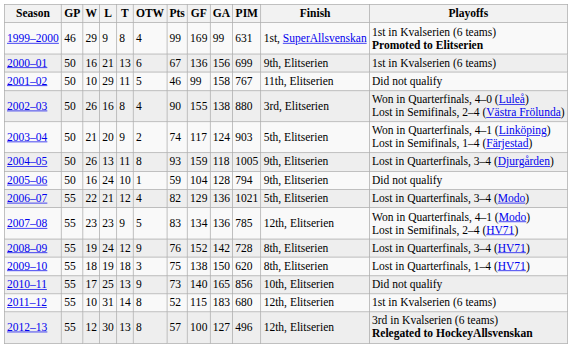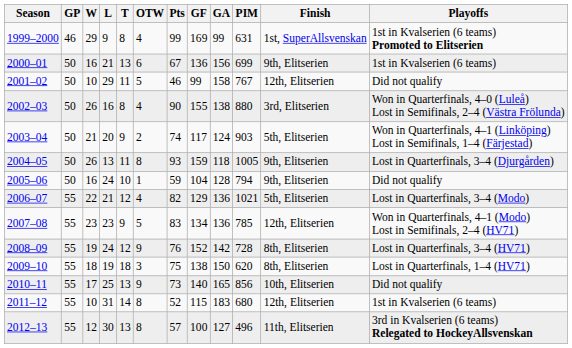 <table class="wikitable">
 <tr>
 <th>Season</th>
 <th>GP</th>
 <th>W</th>
 <th>L</th>
 <th>T</th>
 <th>OTW</th>
 <th>Pts</th>
 <th>GF</th>
 <th>GA</th>
 <th>PIM</th>
 <th>Finish</th>
 <th>Playoffs</th>
 </tr>
 <tr>
 <td><a href='#'>1999–2000</a></td>
 <td>46</td>
 <td>29</td>
 <td>9</td>
 <td>8</td>
 <td>4</td>
 <td>99</td>
 <td>169</td>
 <td>99</td>
 <td>631</td>
 <td>1st, <a href='#'>SuperAllsvenskan</a></td>
 <td>1st in Kvalserien (6 teams) <br> <strong>Promoted to Elitserien</strong></td>
 </tr>
 <tr bgcolor="#eeeeee">
 <td><a href='#'>2000–01</a></td>
 <td>50</td>
 <td>16</td>
 <td>21</td>
 <td>13</td>
 <td>6</td>
 <td>67</td>
 <td>136</td>
 <td>156</td>
 <td>699</td>
 <td>9th, Elitserien</td>
 <td>1st in Kvalserien (6 teams)</td>
 </tr>
 <tr>
 <td><a href='#'>2001–02</a></td>
 <td>50</td>
 <td>10</td>
 <td>29</td>
 <td>11</td>
 <td>5</td>
 <td>46</td>
 <td>99</td>
 <td>158</td>
 <td>767</td>
-<td>11th, Elitserien</td>
+<td>12th, Elitserien</td>
 <td>Did not qualify</td>
 </tr>
 <tr bgcolor="#eeeeee">
 <td><a href='#'>2002–03</a></td>
 <td>50</td>
 <td>26</td>
 <td>16</td>
 <td>8</td>
 <td>4</td>
 <td>90</td>
 <td>155</td>
 <td>138</td>
 <td>880</td>
 <td>3rd, Elitserien</td>
 <td>Won in Quarterfinals, 4–0 (<a href='#'>Luleå</a>) <br> Lost in Semifinals, 2–4 (<a href='#'>Västra Frölunda</a>)</td>
 </tr>
 <tr>
 <td><a href='#'>2003–04</a></td>
 <td>50</td>
 <td>21</td>
 <td>20</td>
 <td>9</td>
 <td>2</td>
 <td>74</td>
 <td>117</td>
 <td>124</td>
 <td>903</td>
 <td>5th, Elitserien</td>
 <td>Won in Quarterfinals, 4–1 (<a href='#'>Linköping</a>) <br> Lost in Semifinals, 1–4 (<a href='#'>Färjestad</a>)</td>
 </tr>
 <tr bgcolor="#eeeeee">
 <td><a href='#'>2004–05</a></td>
 <td>50</td>
 <td>26</td>
 <td>13</td>
 <td>11</td>
 <td>8</td>
 <td>93</td>
 <td>159</td>
 <td>118</td>
 <td>1005</td>
 <td>9th, Elitserien</td>
 <td>Lost in Quarterfinals, 3–4 (<a href='#'>Djurgården</a>)</td>
 </tr>
 <tr>
 <td><a href='#'>2005–06</a></td>
 <td>50</td>
 <td>16</td>
 <td>24</td>
 <td>10</td>
 <td>1</td>
 <td>59</td>
 <td>104</td>
 <td>128</td>
 <td>794</td>
 <td>9th, Elitserien</td>
 <td>Did not qualify</td>
 </tr>
 <tr bgcolor="#eeeeee">
 <td><a href='#'>2006–07</a></td>
 <td>55</td>
 <td>22</td>
 <td>21</td>
 <td>12</td>
 <td>4</td>
 <td>82</td>
 <td>129</td>
 <td>136</td>
 <td>1021</td>
 <td>5th, Elitserien</td>
 <td>Lost in Quarterfinals, 3–4 (<a href='#'>Modo</a>)</td>
 </tr>
 <tr>
 <td><a href='#'>2007–08</a></td>
 <td>55</td>
 <td>23</td>
 <td>23</td>
 <td>9</td>
 <td>5</td>
 <td>83</td>
 <td>134</td>
 <td>136</td>
 <td>785</td>
 <td>12th, Elitserien</td>
 <td>Won in Quarterfinals, 4–1 (<a href='#'>Modo</a>) <br> Lost in Semifinals, 2–4 (<a href='#'>HV71</a>)</td>
 </tr>
 <tr bgcolor="#eeeeee">
 <td><a href='#'>2008–09</a></td>
 <td>55</td>
 <td>19</td>
 <td>24</td>
 <td>12</td>
 <td>9</td>
 <td>76</td>
 <td>152</td>
 <td>142</td>
 <td>728</td>
 <td>8th, Elitserien</td>
 <td>Lost in Quarterfinals, 3–4 (<a href='#'>HV71</a>)</td>
 </tr>
 <tr>
 <td><a href='#'>2009–10</a></td>
 <td>55</td>
 <td>18</td>
 <td>19</td>
 <td>18</td>
 <td>3</td>
 <td>75</td>
 <td>138</td>
 <td>150</td>
 <td>620</td>
 <td>8th, Elitserien</td>
 <td>Lost in Quarterfinals, 1–4 (<a href='#'>HV71</a>)</td>
 </tr>
 <tr bgcolor="#eeeeee">
 <td><a href='#'>2010–11</a></td>
 <td>55</td>
 <td>17</td>
 <td>25</td>
 <td>13</td>
 <td>9</td>
 <td>73</td>
 <td>140</td>
 <td>165</td>
 <td>856</td>
 <td>10th, Elitserien</td>
 <td>Did not qualify</td>
 </tr>
 <tr>
 <td><a href='#'>2011–12</a></td>
 <td>55</td>
 <td>10</td>
 <td>31</td>
 <td>14</td>
 <td>8</td>
 <td>52</td>
 <td>115</td>
 <td>183</td>
 <td>680</td>
 <td>12th, Elitserien</td>
 <td>1st in Kvalserien (6 teams)</td>
 </tr>
 <tr bgcolor="#eeeeee">
 <td><a href='#'>2012–13</a></td>
 <td>55</td>
 <td>12</td>
 <td>30</td>
 <td>13</td>
 <td>8</td>
 <td>57</td>
 <td>100</td>
 <td>127</td>
 <td>496</td>
-<td>12th, Elitserien</td>
+<td>11th, Elitserien</td>
 <td>3rd in Kvalserien (6 teams)<br> <strong>Relegated to HockeyAllsvenskan</strong></td>
 </tr>
 </table>
